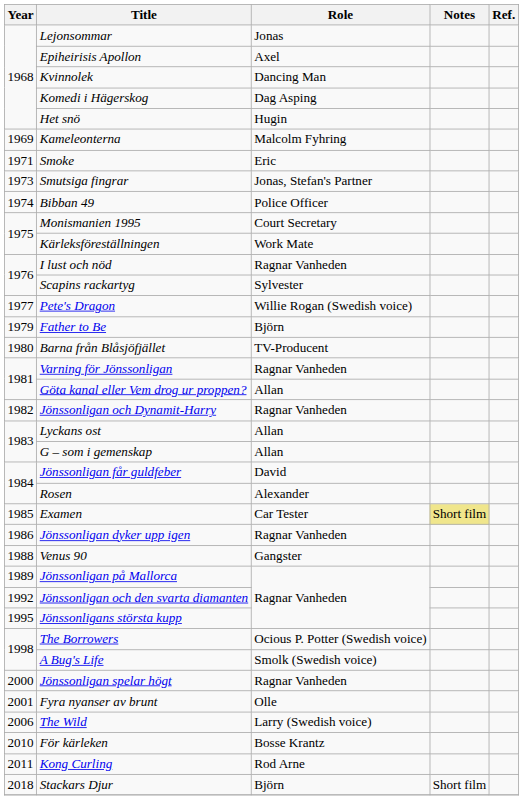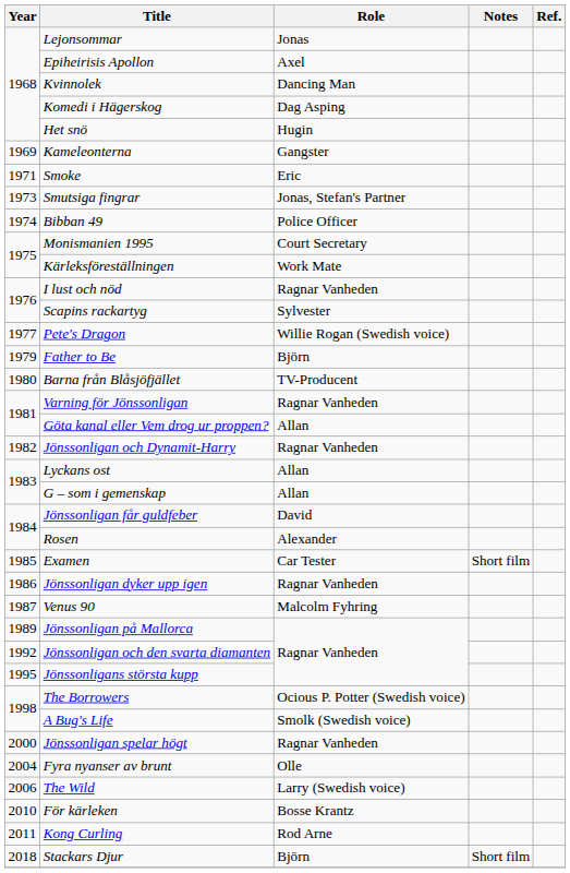 <table class="wikitable">
 <tr>
 <th>Year</th>
 <th>Title</th>
 <th>Role</th>
 <th>Notes</th>
 <th>Ref.</th>
 </tr>
 <tr>
 <td rowspan="5">1968</td>
 <td><em>Lejonsommar</em></td>
 <td>Jonas</td>
 <td></td>
 <td></td>
 </tr>
 <tr>
 <td><em>Epiheirisis Apollon</em></td>
 <td>Axel</td>
 <td></td>
 <td></td>
 </tr>
 <tr>
 <td><em>Kvinnolek</em></td>
 <td>Dancing Man</td>
 <td></td>
 <td></td>
 </tr>
 <tr>
 <td><em>Komedi i Hägerskog</em></td>
 <td>Dag Asping</td>
 <td></td>
 <td></td>
 </tr>
 <tr>
 <td><em>Het snö</em></td>
 <td>Hugin</td>
 <td></td>
 <td></td>
 </tr>
 <tr>
 <td>1969</td>
 <td><em>Kameleonterna</em></td>
-<td>Malcolm Fyhring</td>
+<td>Gangster</td>
 <td></td>
 <td></td>
 </tr>
 <tr>
 <td>1971</td>
 <td><em>Smoke</em></td>
 <td>Eric</td>
 <td></td>
 <td></td>
 </tr>
 <tr>
 <td>1973</td>
 <td><em>Smutsiga fingrar</em></td>
 <td>Jonas, Stefan's Partner</td>
 <td></td>
 <td></td>
 </tr>
 <tr>
 <td>1974</td>
 <td><em>Bibban 49</em></td>
 <td>Police Officer</td>
 <td></td>
 <td></td>
 </tr>
 <tr>
 <td rowspan="2">1975</td>
 <td><em>Monismanien 1995</em></td>
 <td>Court Secretary</td>
 <td></td>
 <td></td>
 </tr>
 <tr>
 <td><em>Kärleksföreställningen</em></td>
 <td>Work Mate</td>
 <td></td>
 <td></td>
 </tr>
 <tr>
 <td rowspan="2">1976</td>
 <td><em>I lust och nöd</em></td>
 <td>Ragnar Vanheden</td>
 <td></td>
 <td></td>
 </tr>
 <tr>
 <td><em>Scapins rackartyg</em></td>
 <td>Sylvester</td>
 <td></td>
 <td></td>
 </tr>
 <tr>
 <td>1977</td>
 <td><em><a href='#'>Pete's Dragon</a></em></td>
 <td>Willie Rogan (Swedish voice)</td>
 <td></td>
 <td></td>
 </tr>
 <tr>
 <td>1979</td>
 <td><em><a href='#'>Father to Be</a></em></td>
 <td>Björn</td>
 <td></td>
 <td></td>
 </tr>
 <tr>
 <td>1980</td>
 <td><em>Barna från Blåsjöfjället</em></td>
 <td>TV-Producent</td>
 <td></td>
 <td></td>
 </tr>
 <tr>
 <td rowspan="2">1981</td>
 <td><em><a href='#'>Varning för Jönssonligan</a></em></td>
 <td>Ragnar Vanheden</td>
 <td></td>
 <td></td>
 </tr>
 <tr>
 <td><em><a href='#'>Göta kanal eller Vem drog ur proppen?</a></em></td>
 <td>Allan</td>
 <td></td>
 <td></td>
 </tr>
 <tr>
 <td>1982</td>
 <td><em><a href='#'>Jönssonligan och Dynamit-Harry</a></em></td>
 <td>Ragnar Vanheden</td>
 <td></td>
 <td></td>
 </tr>
 <tr>
 <td rowspan="2">1983</td>
 <td><em>Lyckans ost</em></td>
 <td>Allan</td>
 <td></td>
 <td></td>
 </tr>
 <tr>
 <td><em>G – som i gemenskap</em></td>
 <td>Allan</td>
 <td></td>
 <td></td>
 </tr>
 <tr>
 <td rowspan="2">1984</td>
 <td><em><a href='#'>Jönssonligan får guldfeber</a></em></td>
 <td>David</td>
 <td></td>
 <td></td>
 </tr>
 <tr>
 <td><em>Rosen</em></td>
 <td>Alexander</td>
 <td></td>
 <td></td>
 </tr>
 <tr>
 <td>1985</td>
 <td><em>Examen</em></td>
 <td>Car Tester</td>
-<td style="background: khaki;">Short film</td>
+<td>Short film</td>
 <td></td>
 </tr>
 <tr>
 <td>1986</td>
 <td><em><a href='#'>Jönssonligan dyker upp igen</a></em></td>
 <td>Ragnar Vanheden</td>
 <td></td>
 <td></td>
 </tr>
 <tr>
-<td>1988</td>
+<td>1987</td>
 <td><em>Venus 90</em></td>
-<td>Gangster</td>
+<td>Malcolm Fyhring</td>
 <td></td>
 <td></td>
 </tr>
 <tr>
 <td>1989</td>
 <td><em><a href='#'>Jönssonligan på Mallorca</a></em></td>
 <td rowspan="3">Ragnar Vanheden</td>
 <td></td>
 <td></td>
 </tr>
 <tr>
 <td>1992</td>
 <td><em><a href='#'>Jönssonligan och den svarta diamanten</a></em></td>
 <td></td>
 <td></td>
 </tr>
 <tr>
 <td>1995</td>
 <td><em><a href='#'>Jönssonligans största kupp</a></em></td>
 <td></td>
 <td></td>
 </tr>
 <tr>
 <td rowspan="2">1998</td>
 <td><em><a href='#'>The Borrowers</a></em></td>
 <td>Ocious P. Potter (Swedish voice)</td>
 <td></td>
 <td></td>
 </tr>
 <tr>
 <td><em><a href='#'>A Bug's Life</a></em></td>
 <td>Smolk (Swedish voice)</td>
 <td></td>
 <td></td>
 </tr>
 <tr>
 <td>2000</td>
 <td><em><a href='#'>Jönssonligan spelar högt</a></em></td>
 <td>Ragnar Vanheden</td>
 <td></td>
 <td></td>
 </tr>
 <tr>
-<td>2001</td>
+<td>2004</td>
 <td><em>Fyra nyanser av brunt</em></td>
 <td>Olle</td>
 <td></td>
 <td></td>
 </tr>
 <tr>
 <td>2006</td>
 <td><em><a href='#'>The Wild</a></em></td>
 <td>Larry (Swedish voice)</td>
 <td></td>
 <td></td>
 </tr>
 <tr>
 <td>2010</td>
 <td><em>För kärleken</em></td>
 <td>Bosse Krantz</td>
 <td></td>
 <td></td>
 </tr>
 <tr>
 <td>2011</td>
 <td><em><a href='#'>Kong Curling</a></em></td>
 <td>Rod Arne</td>
 <td></td>
 <td></td>
 </tr>
 <tr>
 <td>2018</td>
 <td><em>Stackars Djur</em></td>
 <td>Björn</td>
 <td>Short film</td>
 <td></td>
 </tr>
 <tr>
 </tr>
 </table>
